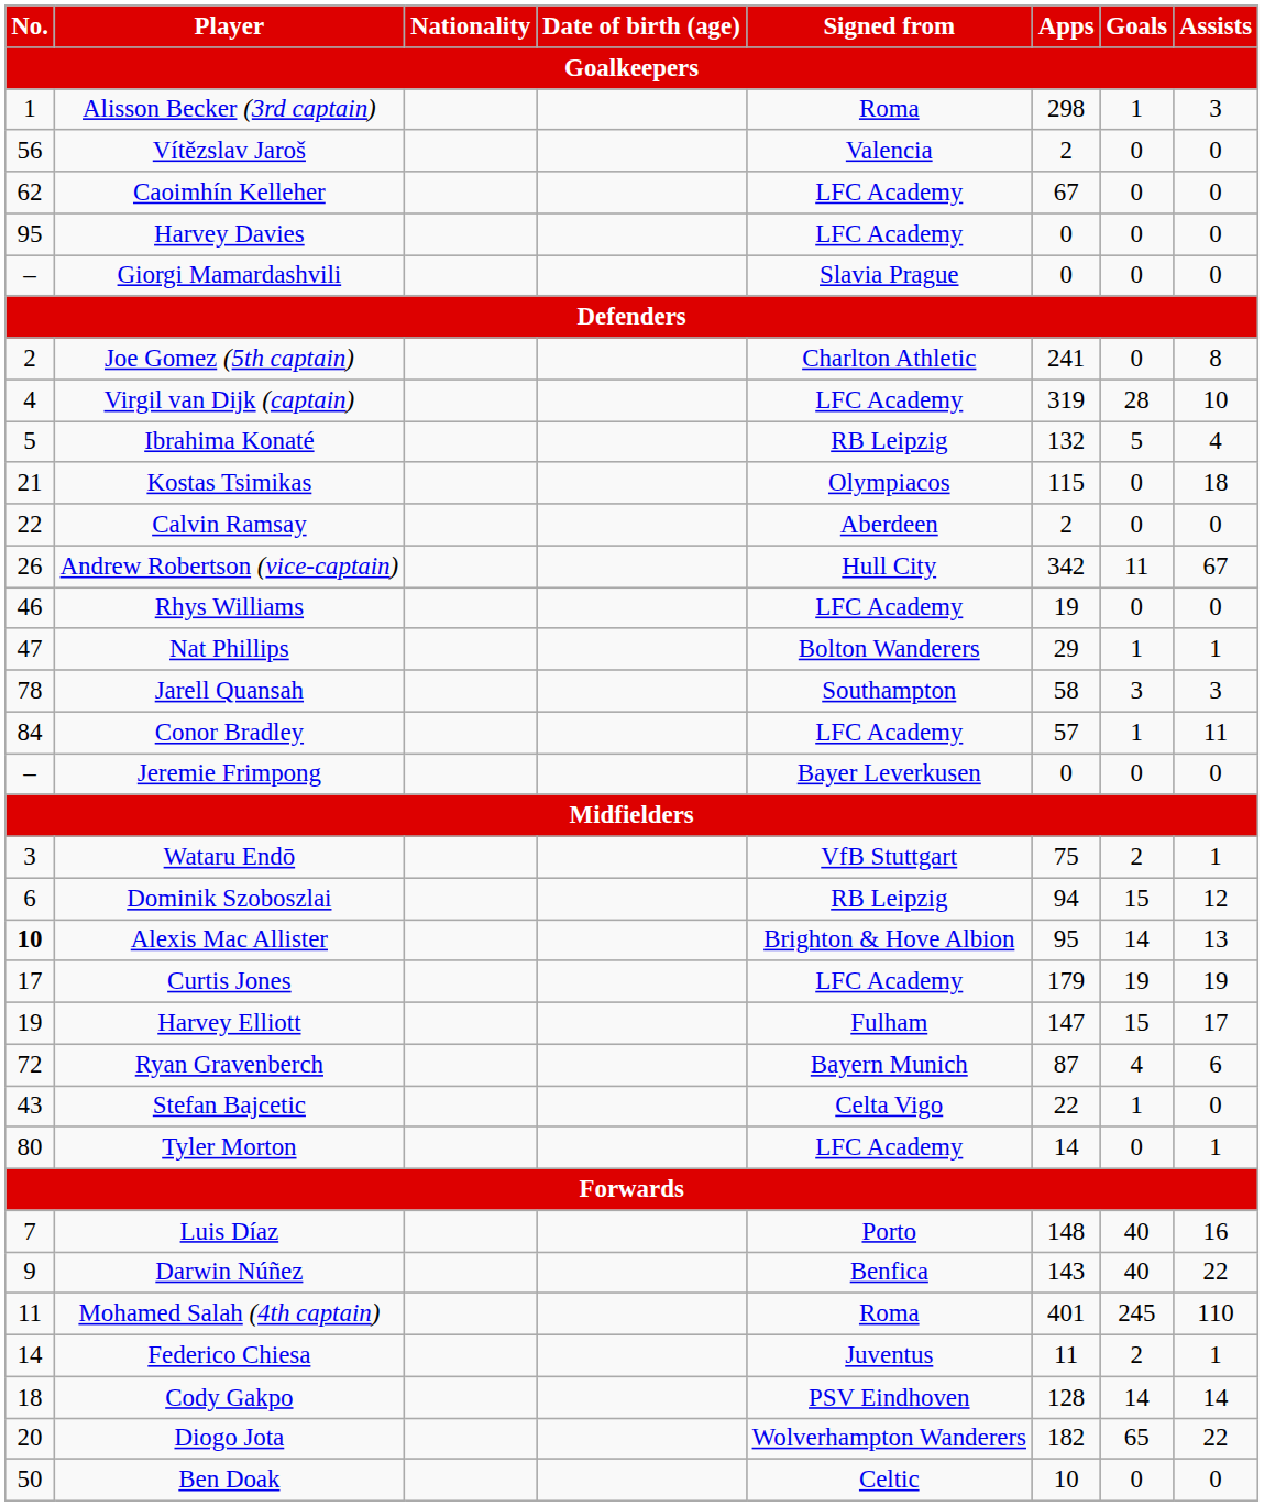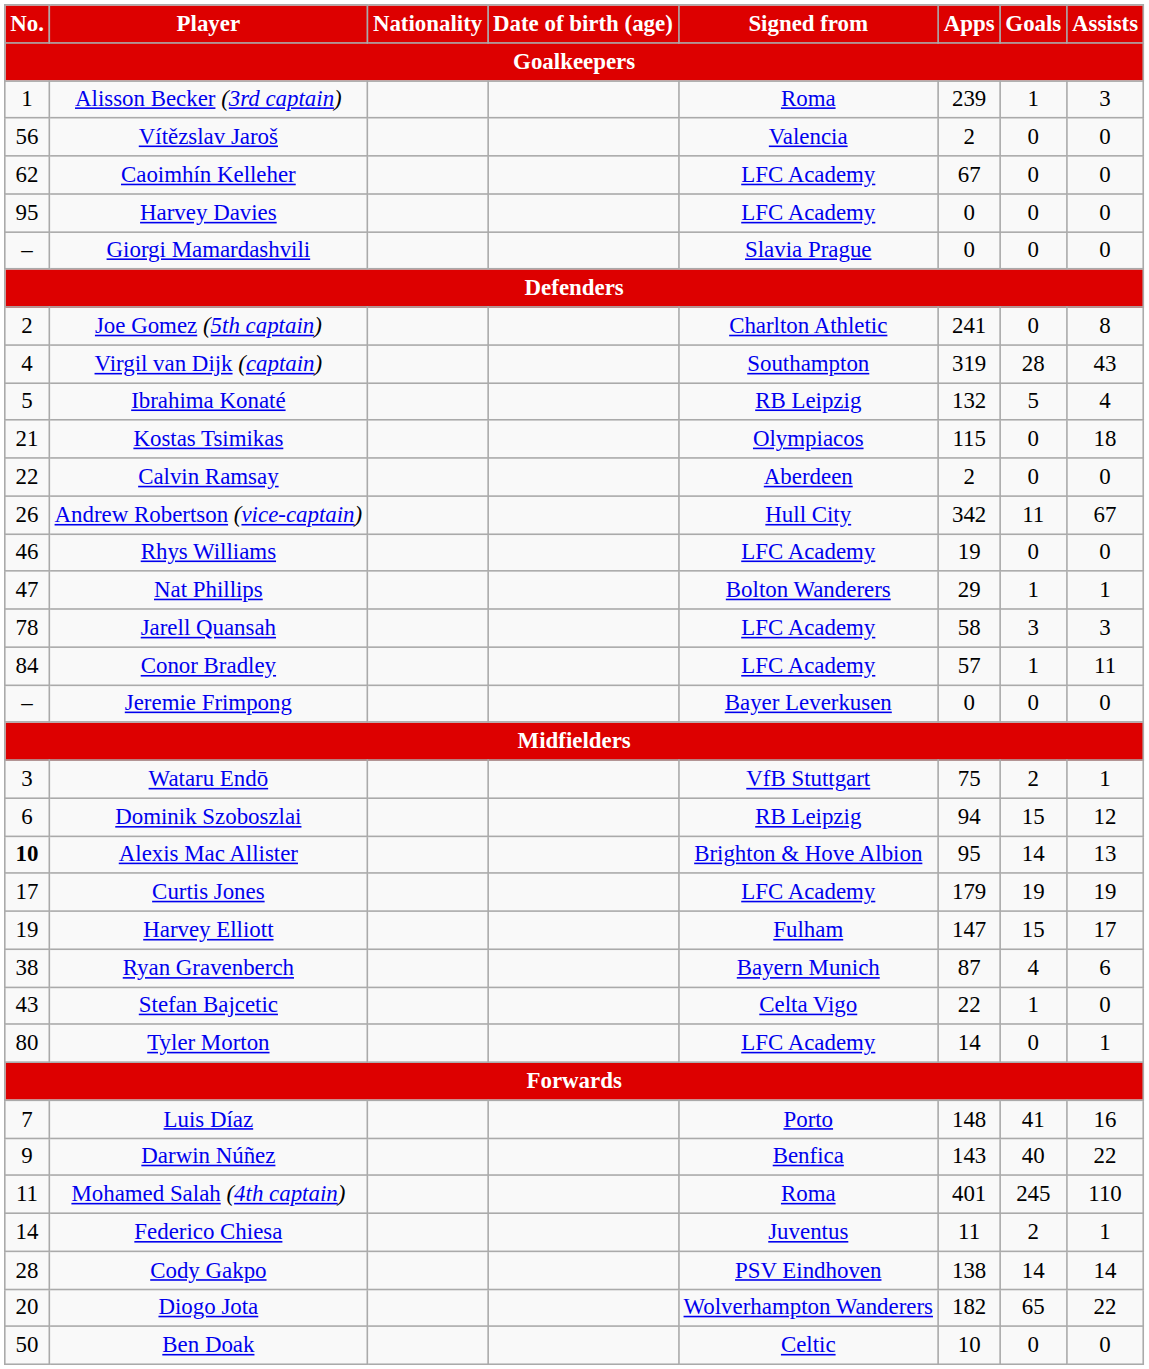 <table class="wikitable sortable" style="text-align:center; font-size:90%; white-space:nowrap">
 <tr>
 <th style="background:#DD0000; color:white; text-align:center">No.</th>
 <th style="background:#DD0000; color:white; text-align:center">Player</th>
 <th style="background:#DD0000; color:white; text-align:center">Nationality</th>
 <th style="background:#DD0000; color:white; text-align:center">Date of birth (age)</th>
 <th style="background:#DD0000; color:white; text-align:center">Signed from</th>
 <th style="background:#DD0000; color:white; text-align:center">Apps</th>
 <th style="background:#DD0000; color:white; text-align:center">Goals</th>
 <th style="background:#DD0000; color:white; text-align:center">Assists</th>
 </tr>
 <tr>
 <th colspan="10" style="background:#DD0000; color:white; text-align:center">Goalkeepers</th>
 </tr>
 <tr>
 <td>1</td>
 <td><a href='#'>Alisson Becker</a> <em>(<a href='#'>3rd captain</a>)</em></td>
 <td></td>
 <td></td>
 <td> <a href='#'>Roma</a></td>
-<td>298</td>
+<td>239</td>
 <td>1</td>
 <td>3</td>
 </tr>
 <tr>
 <td>56</td>
 <td><a href='#'>Vítězslav Jaroš</a></td>
 <td></td>
 <td></td>
 <td> <a href='#'>Valencia</a></td>
 <td>2</td>
 <td>0</td>
 <td>0</td>
 </tr>
 <tr>
 <td>62</td>
 <td><a href='#'>Caoimhín Kelleher</a></td>
 <td></td>
 <td></td>
 <td> <a href='#'>LFC Academy</a></td>
 <td>67</td>
 <td>0</td>
 <td>0</td>
 </tr>
 <tr>
 <td>95</td>
 <td><a href='#'>Harvey Davies</a></td>
 <td></td>
 <td></td>
 <td> <a href='#'>LFC Academy</a></td>
 <td>0</td>
 <td>0</td>
 <td>0</td>
 </tr>
 <tr>
 <td>–</td>
 <td><a href='#'>Giorgi Mamardashvili</a></td>
 <td></td>
 <td></td>
 <td> <a href='#'>Slavia Prague</a></td>
 <td>0</td>
 <td>0</td>
 <td>0</td>
 </tr>
 <tr>
 <th colspan="10" style="background:#DD0000; color:white; text-align:center">Defenders</th>
 </tr>
 <tr>
 <td>2</td>
 <td><a href='#'>Joe Gomez</a> <em>(<a href='#'>5th captain</a>)</em></td>
 <td></td>
 <td></td>
 <td> <a href='#'>Charlton Athletic</a></td>
 <td>241</td>
 <td>0</td>
 <td>8</td>
 </tr>
 <tr>
 <td>4</td>
 <td><a href='#'>Virgil van Dijk</a> <em>(<a href='#'>captain</a>)</em></td>
 <td></td>
 <td></td>
-<td> <a href='#'>LFC Academy</a></td>
+<td> <a href='#'>Southampton</a></td>
 <td>319</td>
 <td>28</td>
-<td>10</td>
+<td>43</td>
 </tr>
 <tr>
 <td>5</td>
 <td><a href='#'>Ibrahima Konaté</a></td>
 <td></td>
 <td></td>
 <td> <a href='#'>RB Leipzig</a></td>
 <td>132</td>
 <td>5</td>
 <td>4</td>
 </tr>
 <tr>
 <td>21</td>
 <td><a href='#'>Kostas Tsimikas</a></td>
 <td></td>
 <td></td>
 <td> <a href='#'>Olympiacos</a></td>
 <td>115</td>
 <td>0</td>
 <td>18</td>
 </tr>
 <tr>
 <td>22</td>
 <td><a href='#'>Calvin Ramsay</a></td>
 <td></td>
 <td></td>
 <td> <a href='#'>Aberdeen</a></td>
 <td>2</td>
 <td>0</td>
 <td>0</td>
 </tr>
 <tr>
 <td>26</td>
 <td><a href='#'>Andrew Robertson</a> <em>(<a href='#'>vice-captain</a>)</em></td>
 <td></td>
 <td></td>
 <td> <a href='#'>Hull City</a></td>
 <td>342</td>
 <td>11</td>
 <td>67</td>
 </tr>
 <tr>
 <td>46</td>
 <td><a href='#'>Rhys Williams</a></td>
 <td></td>
 <td></td>
 <td> <a href='#'>LFC Academy</a></td>
 <td>19</td>
 <td>0</td>
 <td>0</td>
 </tr>
 <tr>
 <td>47</td>
 <td><a href='#'>Nat Phillips</a></td>
 <td></td>
 <td></td>
 <td> <a href='#'>Bolton Wanderers</a></td>
 <td>29</td>
 <td>1</td>
 <td>1</td>
 </tr>
 <tr>
 <td>78</td>
 <td><a href='#'>Jarell Quansah</a></td>
 <td></td>
 <td></td>
-<td> <a href='#'>Southampton</a></td>
+<td> <a href='#'>LFC Academy</a></td>
 <td>58</td>
 <td>3</td>
 <td>3</td>
 </tr>
 <tr>
 <td>84</td>
 <td><a href='#'>Conor Bradley</a></td>
 <td></td>
 <td></td>
 <td> <a href='#'>LFC Academy</a></td>
 <td>57</td>
 <td>1</td>
 <td>11</td>
 </tr>
 <tr>
 <td>–</td>
 <td><a href='#'>Jeremie Frimpong</a></td>
 <td></td>
 <td></td>
 <td> <a href='#'>Bayer Leverkusen</a></td>
 <td>0</td>
 <td>0</td>
 <td>0</td>
 </tr>
 <tr>
 <th colspan="10" style="background:#DD0000; color:white; text-align:center">Midfielders</th>
 </tr>
 <tr>
 <td>3</td>
 <td><a href='#'>Wataru Endō</a></td>
 <td></td>
 <td></td>
 <td> <a href='#'>VfB Stuttgart</a></td>
 <td>75</td>
 <td>2</td>
 <td>1</td>
 </tr>
 <tr>
 <td>6</td>
 <td><a href='#'>Dominik Szoboszlai</a></td>
 <td></td>
 <td></td>
 <td> <a href='#'>RB Leipzig</a></td>
 <td>94</td>
 <td>15</td>
 <td>12</td>
 </tr>
 <tr>
 <td><strong>10</strong></td>
 <td><a href='#'>Alexis Mac Allister</a></td>
 <td></td>
 <td></td>
 <td> <a href='#'>Brighton & Hove Albion</a></td>
 <td>95</td>
 <td>14</td>
 <td>13</td>
 </tr>
 <tr>
 <td>17</td>
 <td><a href='#'>Curtis Jones</a></td>
 <td></td>
 <td></td>
 <td> <a href='#'>LFC Academy</a></td>
 <td>179</td>
 <td>19</td>
 <td>19</td>
 </tr>
 <tr>
 <td>19</td>
 <td><a href='#'>Harvey Elliott</a></td>
 <td></td>
 <td></td>
 <td> <a href='#'>Fulham</a></td>
 <td>147</td>
 <td>15</td>
 <td>17</td>
 </tr>
 <tr>
-<td>72</td>
+<td>38</td>
 <td><a href='#'>Ryan Gravenberch</a></td>
 <td></td>
 <td></td>
 <td> <a href='#'>Bayern Munich</a></td>
 <td>87</td>
 <td>4</td>
 <td>6</td>
 </tr>
 <tr>
 <td>43</td>
 <td><a href='#'>Stefan Bajcetic</a></td>
 <td></td>
 <td></td>
 <td> <a href='#'>Celta Vigo</a></td>
 <td>22</td>
 <td>1</td>
 <td>0</td>
 </tr>
 <tr>
 <td>80</td>
 <td><a href='#'>Tyler Morton</a></td>
 <td></td>
 <td></td>
 <td> <a href='#'>LFC Academy</a></td>
 <td>14</td>
 <td>0</td>
 <td>1</td>
 </tr>
 <tr>
 <th colspan="10" style="background:#DD0000; color:white; text-align:center">Forwards</th>
 </tr>
 <tr>
 <td>7</td>
 <td><a href='#'>Luis Díaz</a></td>
 <td></td>
 <td></td>
 <td> <a href='#'>Porto</a></td>
 <td>148</td>
-<td>40</td>
+<td>41</td>
 <td>16</td>
 </tr>
 <tr>
 <td>9</td>
 <td><a href='#'>Darwin Núñez</a></td>
 <td></td>
 <td></td>
 <td> <a href='#'>Benfica</a></td>
 <td>143</td>
 <td>40</td>
 <td>22</td>
 </tr>
 <tr>
 <td>11</td>
 <td><a href='#'>Mohamed Salah</a> <em>(<a href='#'>4th captain</a>)</em></td>
 <td></td>
 <td></td>
 <td> <a href='#'>Roma</a></td>
 <td>401</td>
 <td>245</td>
 <td>110</td>
 </tr>
 <tr>
 <td>14</td>
 <td><a href='#'>Federico Chiesa</a></td>
 <td></td>
 <td></td>
 <td> <a href='#'>Juventus</a></td>
 <td>11</td>
 <td>2</td>
 <td>1</td>
 </tr>
 <tr>
-<td>18</td>
+<td>28</td>
 <td><a href='#'>Cody Gakpo</a></td>
 <td></td>
 <td></td>
 <td> <a href='#'>PSV Eindhoven</a></td>
-<td>128</td>
+<td>138</td>
 <td>14</td>
 <td>14</td>
 </tr>
 <tr>
 <td>20</td>
 <td><a href='#'>Diogo Jota</a></td>
 <td></td>
 <td></td>
 <td> <a href='#'>Wolverhampton Wanderers</a></td>
 <td>182</td>
 <td>65</td>
 <td>22</td>
 </tr>
 <tr>
 <td>50</td>
 <td><a href='#'>Ben Doak</a></td>
 <td></td>
 <td></td>
 <td> <a href='#'>Celtic</a></td>
 <td>10</td>
 <td>0</td>
 <td>0</td>
 </tr>
 </table>
